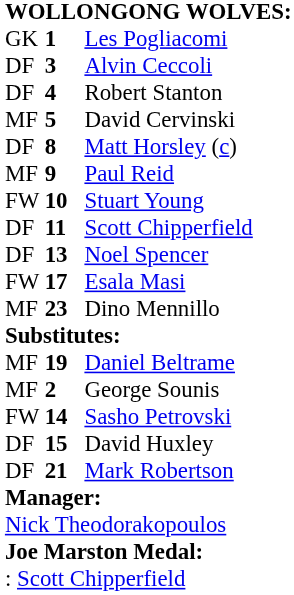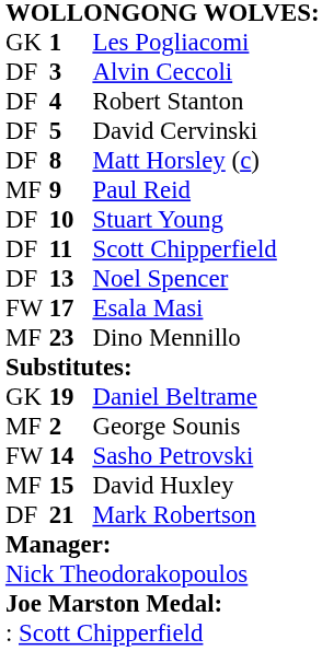 <table style="font-size: 90%" cellspacing="0" cellpadding="0" align=center>
 <tr>
 <td colspan="4"><strong>WOLLONGONG WOLVES:</strong></td>
 </tr>
 <tr>
 <th width="25"></th>
 <th width="25"></th>
 </tr>
 <tr>
 <td>GK</td>
 <td><strong>1</strong></td>
 <td> <a href='#'>Les Pogliacomi</a></td>
 </tr>
 <tr>
 <td>DF</td>
 <td><strong>3</strong></td>
 <td> <a href='#'>Alvin Ceccoli</a></td>
 </tr>
 <tr>
 <td>DF</td>
 <td><strong>4</strong></td>
 <td> Robert Stanton</td>
 <td></td>
 <td></td>
 </tr>
 <tr>
-<td>MF</td>
+<td>DF</td>
 <td><strong>5</strong></td>
 <td> David Cervinski</td>
 <td></td>
 <td></td>
 </tr>
 <tr>
 <td>DF</td>
 <td><strong>8</strong></td>
 <td> <a href='#'>Matt Horsley</a> (<a href='#'>c</a>)</td>
 </tr>
 <tr>
 <td>MF</td>
 <td><strong>9</strong></td>
 <td> <a href='#'>Paul Reid</a></td>
 </tr>
 <tr>
-<td>FW</td>
+<td>DF</td>
 <td><strong>10</strong></td>
 <td> <a href='#'>Stuart Young</a></td>
 </tr>
 <tr>
 <td>DF</td>
 <td><strong>11</strong></td>
 <td> <a href='#'>Scott Chipperfield</a></td>
 <td></td>
 <td></td>
 <td></td>
 </tr>
 <tr>
 <td>DF</td>
 <td><strong>13</strong></td>
 <td> <a href='#'>Noel Spencer</a></td>
 <td></td>
 <td></td>
 </tr>
 <tr>
 <td>FW</td>
 <td><strong>17</strong></td>
 <td> <a href='#'>Esala Masi</a></td>
 <td></td>
 <td></td>
 </tr>
 <tr>
 <td>MF</td>
 <td><strong>23</strong></td>
 <td> Dino Mennillo</td>
 <td></td>
 <td></td>
 </tr>
 <tr>
 <td colspan=3><strong>Substitutes:</strong></td>
 </tr>
 <tr>
-<td>MF</td>
+<td>GK</td>
 <td><strong>19</strong></td>
 <td> <a href='#'>Daniel Beltrame</a></td>
 </tr>
 <tr>
 <td>MF</td>
 <td><strong>2</strong></td>
 <td> George Sounis</td>
 <td></td>
 <td></td>
 </tr>
 <tr>
 <td>FW</td>
 <td><strong>14</strong></td>
 <td> <a href='#'>Sasho Petrovski</a></td>
 <td></td>
 <td></td>
 </tr>
 <tr>
-<td>DF</td>
+<td>MF</td>
 <td><strong>15</strong></td>
 <td> David Huxley</td>
 </tr>
 <tr>
 <td>DF</td>
 <td><strong>21</strong></td>
 <td> <a href='#'>Mark Robertson</a></td>
 <td></td>
 <td></td>
 <td></td>
 <td></td>
 </tr>
 <tr>
 <td colspan=3><strong>Manager:</strong></td>
 </tr>
 <tr>
 <td colspan=4> <a href='#'>Nick Theodorakopoulos</a></td>
 </tr>
 <tr>
 <td colspan=3><strong>Joe Marston Medal:</strong></td>
 </tr>
 <tr>
 <td colspan=4>: <a href='#'>Scott Chipperfield</a></td>
 </tr>
 </table>
